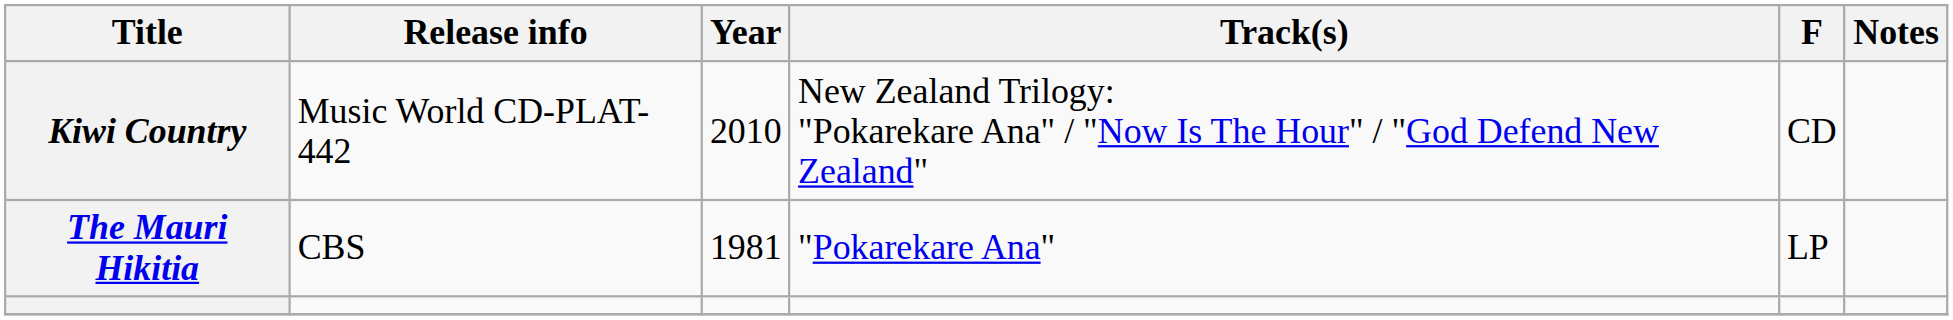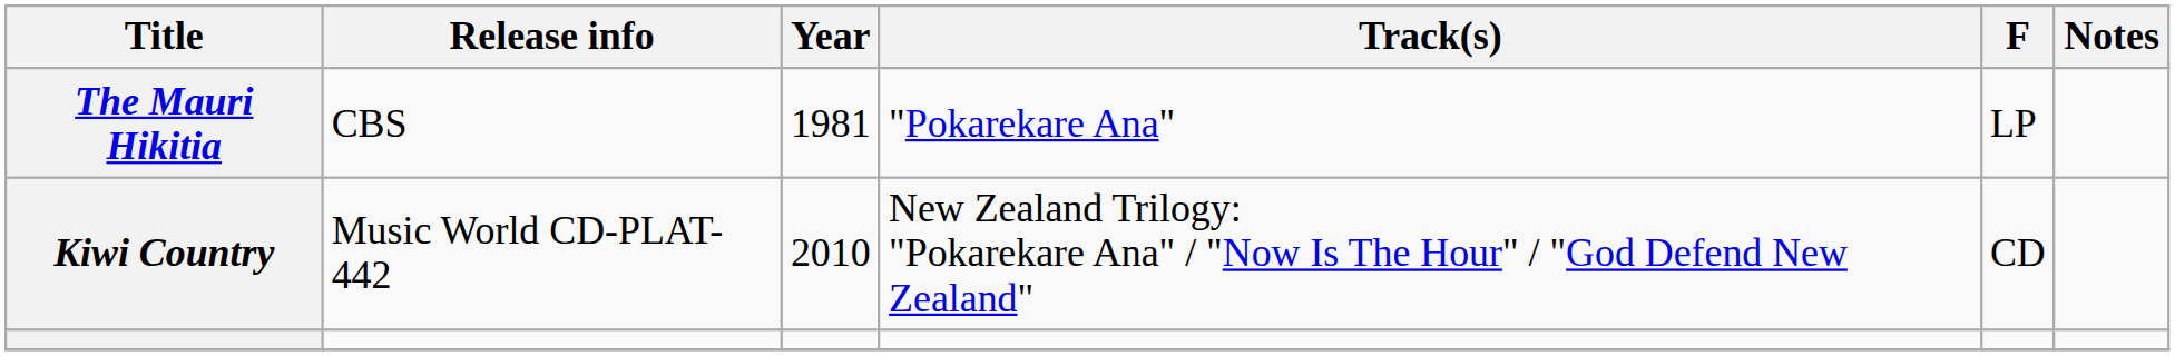 <table class="wikitable plainrowheaders sortable">
 <tr>
 <th scope="col">Title</th>
 <th scope="col">Release info</th>
 <th scope="col">Year</th>
 <th scope="col">Track(s)</th>
 <th scope="col">F</th>
 <th scope="col" class="unsortable">Notes</th>
 </tr>
 <tr>
+<th scope="row"><em><a href='#'>The Mauri Hikitia</a></em></th>
+<td>CBS</td>
+<td>1981</td>
+<td>"<a href='#'>Pokarekare Ana</a>"</td>
+<td>LP</td>
+<td></td>
+</tr>
+<tr>
 <th scope="row"><em>Kiwi Country</em></th>
 <td>Music World  CD-PLAT-442</td>
 <td>2010</td>
 <td>New Zealand Trilogy:<br>"Pokarekare Ana" / "<a href='#'>Now Is The Hour</a>" / "<a href='#'>God Defend New Zealand</a>"</td>
 <td>CD</td>
-<td></td>
-</tr>
-<tr>
-<th scope="row"><em><a href='#'>The Mauri Hikitia</a></em></th>
-<td>CBS</td>
-<td>1981</td>
-<td>"<a href='#'>Pokarekare Ana</a>"</td>
-<td>LP</td>
 <td></td>
 </tr>
 <tr>
 <th scope="row"></th>
 <td></td>
 <td></td>
 <td></td>
 <td></td>
 <td></td>
 </tr>
 <tr>
 </tr>
 </table>
